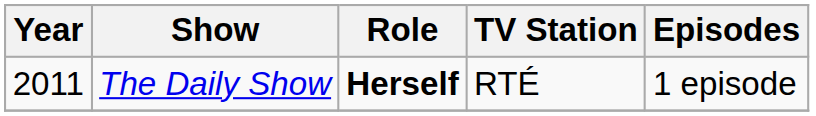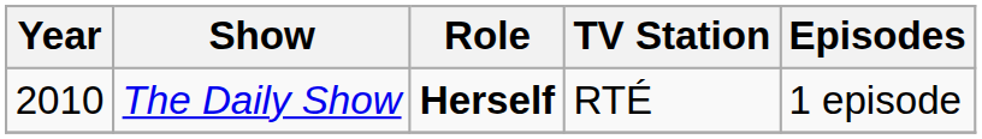 <table class="wikitable sortable">
 <tr>
 <th>Year</th>
 <th>Show</th>
 <th>Role</th>
 <th class="unsortable">TV Station</th>
 <th class="unsortable">Episodes</th>
 </tr>
 <tr>
-<td>2011</td>
+<td>2010</td>
 <td><em><a href='#'>The Daily Show</a></em></td>
 <td><strong>Herself</strong></td>
 <td>RTÉ</td>
 <td>1 episode</td>
 </tr>
 <tr>
 </tr>
 </table>
